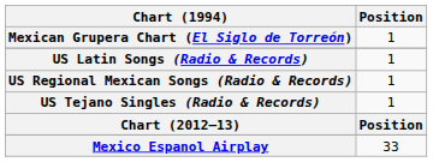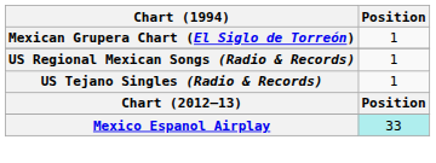 <table class="wikitable sortable plainrowheaders" style="text-align:center">
 <tr>
 <th scope="col">Chart (1994)</th>
 <th scope="col">Position</th>
 </tr>
 <tr>
 <th scope="row">Mexican Grupera Chart (<em><a href='#'>El Siglo de Torreón</a></em>)</th>
 <td style="text-align:center;">1</td>
 </tr>
 <tr>
 </tr>
 <tr>
-</tr>
-<tr>
-<th scope="row">US Latin Songs <em>(<a href='#'>Radio & Records</a>)</em></th>
-<td>1</td>
 </tr>
 <tr>
 <th scope="row">US Regional Mexican Songs <em>(Radio & Records)</em></th>
 <td>1</td>
 </tr>
 <tr>
 <th scope="row">US Tejano Singles <em>(Radio & Records)</em></th>
 <td>1</td>
 </tr>
 <tr>
 <th scope="col">Chart (2012–13)</th>
 <th scope="col">Position</th>
 </tr>
 <tr>
 </tr>
 <tr>
 </tr>
 <tr>
 <th scope="row"><a href='#'>Mexico Espanol Airplay</a></th>
-<td style="text-align:center;">33</td>
+<td style="background: paleturquoise; text-align:center;">33</td>
 </tr>
 </table>
